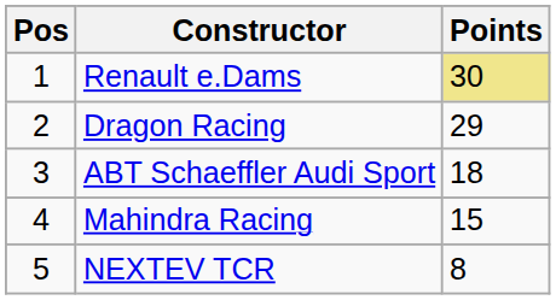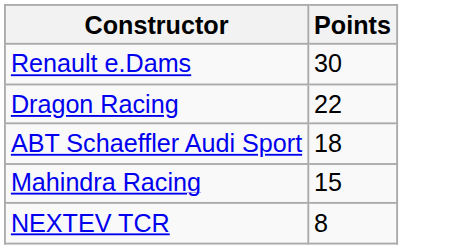 <table class="wikitable" style="font-size: 85%;">
 <tr>
-<th>Pos</th>
 <th>Constructor</th>
 <th>Points</th>
 </tr>
 <tr>
-<td align="center">1</td>
 <td> <a href='#'>Renault e.Dams</a></td>
-<td align="left" style="background: khaki;">30</td>
+<td align="left">30</td>
 </tr>
 <tr>
-<td align="center">2</td>
 <td> <a href='#'>Dragon Racing</a></td>
-<td align="left">29</td>
+<td align="left">22</td>
 </tr>
 <tr>
-<td align="center">3</td>
 <td> <a href='#'>ABT Schaeffler Audi Sport</a></td>
 <td align="left">18</td>
 </tr>
 <tr>
-<td align="center">4</td>
 <td> <a href='#'>Mahindra Racing</a></td>
 <td align="left">15</td>
 </tr>
 <tr>
-<td align="center">5</td>
 <td> <a href='#'>NEXTEV TCR</a></td>
 <td align="left">8</td>
 </tr>
 </table>
